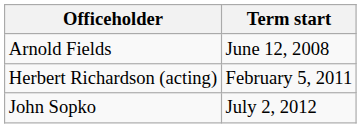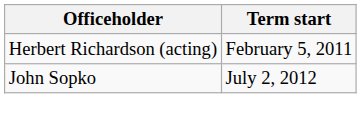 <table class="wikitable sortable">
 <tr style="vertical-align:bottom;">
 <th>Officeholder</th>
 <th>Term start</th>
-</tr>
-<tr>
-<td>Arnold Fields</td>
-<td>June 12, 2008</td>
 </tr>
 <tr>
 <td>Herbert Richardson (acting)</td>
 <td>February 5, 2011</td>
 </tr>
 <tr>
 <td>John Sopko</td>
 <td>July 2, 2012</td>
 </tr>
 </table>
